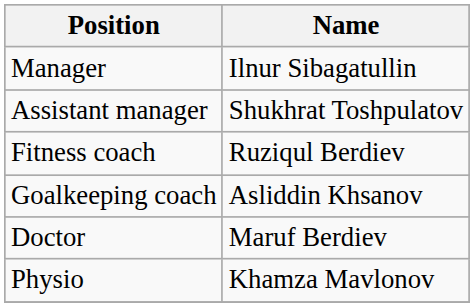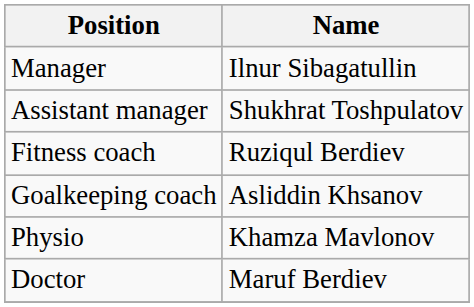 <table class="wikitable">
 <tr>
 <th>Position</th>
 <th>Name</th>
 </tr>
 <tr>
 <td>Manager</td>
 <td>Ilnur Sibagatullin</td>
 </tr>
 <tr>
 <td>Assistant manager</td>
 <td>Shukhrat Toshpulatov</td>
 </tr>
 <tr>
 <td>Fitness coach</td>
 <td>Ruziqul Berdiev</td>
 </tr>
 <tr>
 <td>Goalkeeping coach</td>
 <td>Asliddin Khsanov</td>
 </tr>
 <tr>
+<td>Physio</td>
+<td>Khamza Mavlonov</td>
+</tr>
+<tr>
 <td>Doctor</td>
 <td>Maruf Berdiev</td>
 </tr>
 <tr>
-<td>Physio</td>
-<td>Khamza Mavlonov</td>
-</tr>
-<tr>
 </tr>
 </table>
